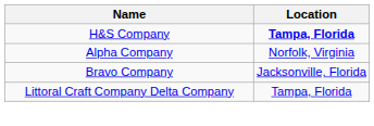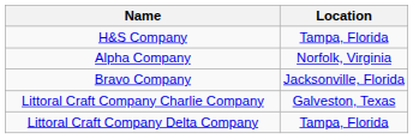 <table class="wikitable" style="text-align: center;">
 <tr>
 <th style="width:20em">Name</th>
 <th>Location</th>
 </tr>
 <tr>
 <td align="center"><a href='#'>H&S Company</a></td>
-<td><strong><a href='#'>Tampa, Florida</a></strong></td>
+<td><a href='#'>Tampa, Florida</a></td>
 </tr>
 <tr>
 <td align="center"><a href='#'>Alpha Company</a></td>
 <td><a href='#'>Norfolk, Virginia</a></td>
 </tr>
 <tr>
 <td align="center"><a href='#'>Bravo Company</a></td>
 <td><a href='#'>Jacksonville, Florida</a></td>
 </tr>
 <tr>
+<td align="center"><a href='#'>Littoral Craft Company Charlie Company</a></td>
+<td><a href='#'>Galveston, Texas</a></td>
+</tr>
+<tr>
 <td align="center"><a href='#'>Littoral Craft Company Delta Company</a></td>
 <td><a href='#'>Tampa, Florida</a></td>
 </tr>
 </table>
